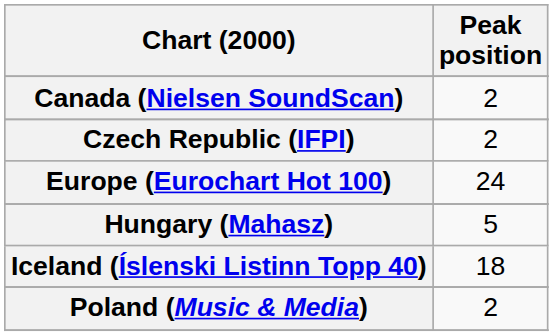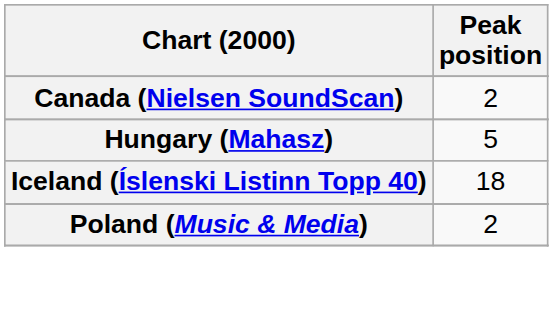 <table class="wikitable sortable plainrowheaders" style="text-align:center">
 <tr>
 <th>Chart (2000)</th>
 <th>Peak<br>position</th>
 </tr>
 <tr>
 </tr>
 <tr>
 </tr>
 <tr>
 </tr>
 <tr>
 </tr>
 <tr>
 <th scope="row">Canada (<a href='#'>Nielsen SoundScan</a>)</th>
 <td>2</td>
 </tr>
 <tr>
 </tr>
 <tr>
-</tr>
-<tr>
-<th scope="row">Czech Republic (<a href='#'>IFPI</a>)</th>
-<td>2</td>
-</tr>
-<tr>
-<th scope="row">Europe (<a href='#'>Eurochart Hot 100</a>)</th>
-<td>24</td>
 </tr>
 <tr>
 </tr>
 <tr>
 </tr>
 <tr>
 <th scope="row">Hungary (<a href='#'>Mahasz</a>)</th>
 <td>5</td>
 </tr>
 <tr>
 <th scope="row">Iceland (<a href='#'>Íslenski Listinn Topp 40</a>)</th>
 <td>18</td>
 </tr>
 <tr>
 </tr>
 <tr>
 <th scope="row">Poland (<em><a href='#'>Music & Media</a></em>)</th>
 <td>2</td>
 </tr>
 <tr>
 </tr>
 <tr>
 </tr>
 <tr>
 </tr>
 <tr>
 </tr>
 <tr>
 </tr>
 <tr>
 </tr>
 <tr>
 </tr>
 <tr>
 </tr>
 <tr>
 </tr>
 <tr>
 </tr>
 </table>
